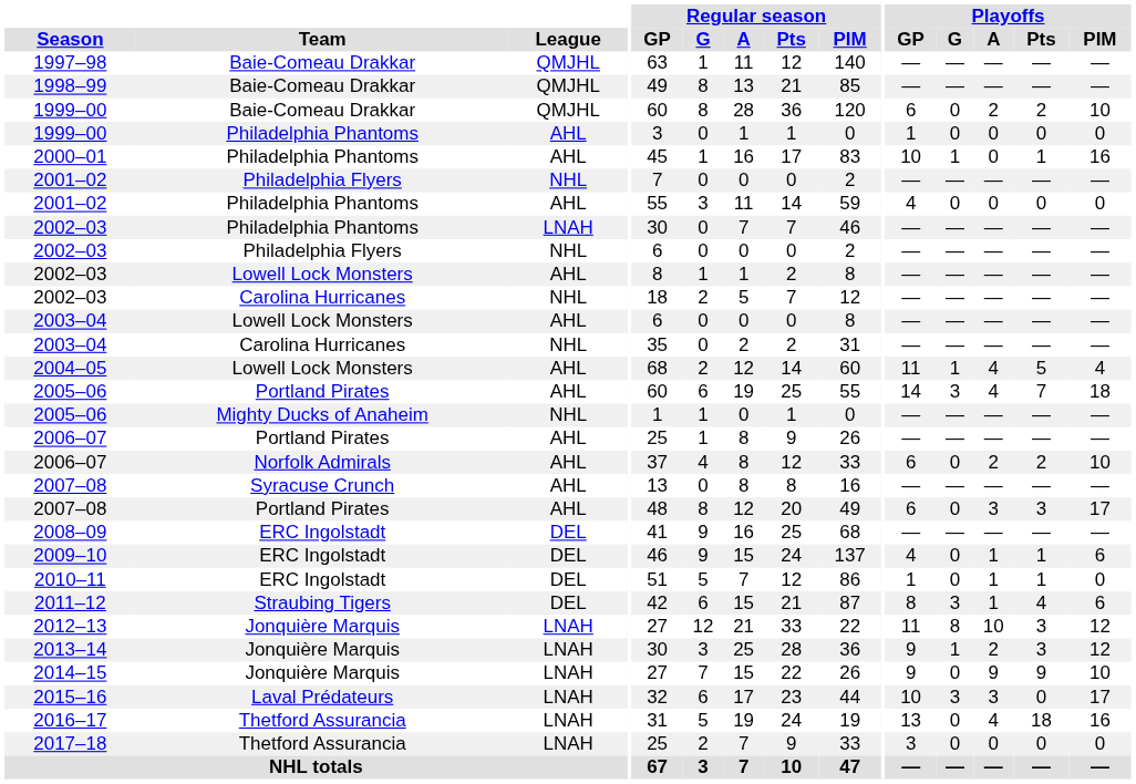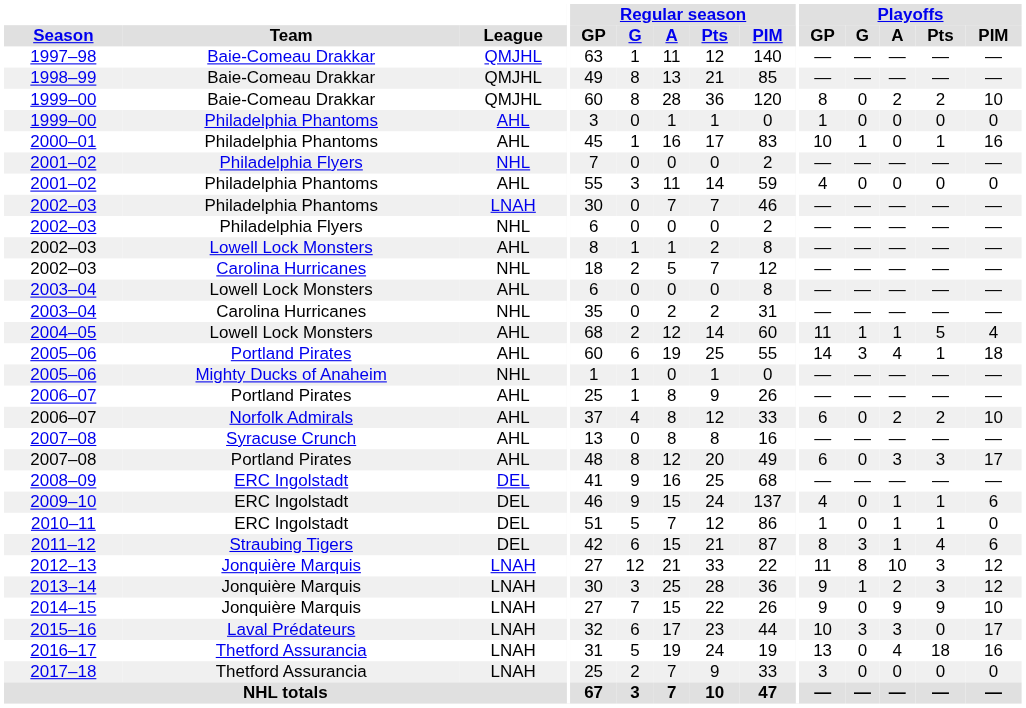 <table border="0" cellpadding="1" cellspacing="0" style="text-align:center; width:60em">
 <tr bgcolor="#e0e0e0">
 <th colspan="3" bgcolor="#ffffff"></th>
 <th rowspan="99" bgcolor="#ffffff"></th>
 <th colspan="5"><a href='#'>Regular season</a></th>
 <th rowspan="99" bgcolor="#ffffff"></th>
 <th colspan="5"><a href='#'>Playoffs</a></th>
 </tr>
 <tr bgcolor="#e0e0e0">
 <th><a href='#'>Season</a></th>
 <th>Team</th>
 <th>League</th>
 <th>GP</th>
 <th><a href='#'>G</a></th>
 <th><a href='#'>A</a></th>
 <th><a href='#'>Pts</a></th>
 <th><a href='#'>PIM</a></th>
 <th>GP</th>
 <th>G</th>
 <th>A</th>
 <th>Pts</th>
 <th>PIM</th>
 </tr>
 <tr>
 <td><a href='#'>1997–98</a></td>
 <td><a href='#'>Baie-Comeau Drakkar</a></td>
 <td><a href='#'>QMJHL</a></td>
 <td>63</td>
 <td>1</td>
 <td>11</td>
 <td>12</td>
 <td>140</td>
 <td>—</td>
 <td>—</td>
 <td>—</td>
 <td>—</td>
 <td>—</td>
 </tr>
 <tr bgcolor="#f0f0f0">
 <td><a href='#'>1998–99</a></td>
 <td>Baie-Comeau Drakkar</td>
 <td>QMJHL</td>
 <td>49</td>
 <td>8</td>
 <td>13</td>
 <td>21</td>
 <td>85</td>
 <td>—</td>
 <td>—</td>
 <td>—</td>
 <td>—</td>
 <td>—</td>
 </tr>
 <tr>
 <td><a href='#'>1999–00</a></td>
 <td>Baie-Comeau Drakkar</td>
 <td>QMJHL</td>
 <td>60</td>
 <td>8</td>
 <td>28</td>
 <td>36</td>
 <td>120</td>
-<td>6</td>
+<td>8</td>
 <td>0</td>
 <td>2</td>
 <td>2</td>
 <td>10</td>
 </tr>
 <tr bgcolor="#f0f0f0">
 <td><a href='#'>1999–00</a></td>
 <td><a href='#'>Philadelphia Phantoms</a></td>
 <td><a href='#'>AHL</a></td>
 <td>3</td>
 <td>0</td>
 <td>1</td>
 <td>1</td>
 <td>0</td>
 <td>1</td>
 <td>0</td>
 <td>0</td>
 <td>0</td>
 <td>0</td>
 </tr>
 <tr>
 <td><a href='#'>2000–01</a></td>
 <td>Philadelphia Phantoms</td>
 <td>AHL</td>
 <td>45</td>
 <td>1</td>
 <td>16</td>
 <td>17</td>
 <td>83</td>
 <td>10</td>
 <td>1</td>
 <td>0</td>
 <td>1</td>
 <td>16</td>
 </tr>
 <tr bgcolor="#f0f0f0">
 <td><a href='#'>2001–02</a></td>
 <td><a href='#'>Philadelphia Flyers</a></td>
 <td><a href='#'>NHL</a></td>
 <td>7</td>
 <td>0</td>
 <td>0</td>
 <td>0</td>
 <td>2</td>
 <td>—</td>
 <td>—</td>
 <td>—</td>
 <td>—</td>
 <td>—</td>
 </tr>
 <tr>
 <td><a href='#'>2001–02</a></td>
 <td>Philadelphia Phantoms</td>
 <td>AHL</td>
 <td>55</td>
 <td>3</td>
 <td>11</td>
 <td>14</td>
 <td>59</td>
 <td>4</td>
 <td>0</td>
 <td>0</td>
 <td>0</td>
 <td>0</td>
 </tr>
 <tr bgcolor="#f0f0f0">
 <td><a href='#'>2002–03</a></td>
 <td>Philadelphia Phantoms</td>
 <td><a href='#'>LNAH</a></td>
 <td>30</td>
 <td>0</td>
 <td>7</td>
 <td>7</td>
 <td>46</td>
 <td>—</td>
 <td>—</td>
 <td>—</td>
 <td>—</td>
 <td>—</td>
 </tr>
 <tr>
 <td><a href='#'>2002–03</a></td>
 <td>Philadelphia Flyers</td>
 <td>NHL</td>
 <td>6</td>
 <td>0</td>
 <td>0</td>
 <td>0</td>
 <td>2</td>
 <td>—</td>
 <td>—</td>
 <td>—</td>
 <td>—</td>
 <td>—</td>
 </tr>
 <tr bgcolor="#f0f0f0">
 <td>2002–03</td>
 <td><a href='#'>Lowell Lock Monsters</a></td>
 <td>AHL</td>
 <td>8</td>
 <td>1</td>
 <td>1</td>
 <td>2</td>
 <td>8</td>
 <td>—</td>
 <td>—</td>
 <td>—</td>
 <td>—</td>
 <td>—</td>
 </tr>
 <tr>
 <td>2002–03</td>
 <td><a href='#'>Carolina Hurricanes</a></td>
 <td>NHL</td>
 <td>18</td>
 <td>2</td>
 <td>5</td>
 <td>7</td>
 <td>12</td>
 <td>—</td>
 <td>—</td>
 <td>—</td>
 <td>—</td>
 <td>—</td>
 </tr>
 <tr bgcolor="#f0f0f0">
 <td><a href='#'>2003–04</a></td>
 <td>Lowell Lock Monsters</td>
 <td>AHL</td>
 <td>6</td>
 <td>0</td>
 <td>0</td>
 <td>0</td>
 <td>8</td>
 <td>—</td>
 <td>—</td>
 <td>—</td>
 <td>—</td>
 <td>—</td>
 </tr>
 <tr>
 <td><a href='#'>2003–04</a></td>
 <td>Carolina Hurricanes</td>
 <td>NHL</td>
 <td>35</td>
 <td>0</td>
 <td>2</td>
 <td>2</td>
 <td>31</td>
 <td>—</td>
 <td>—</td>
 <td>—</td>
 <td>—</td>
 <td>—</td>
 </tr>
 <tr bgcolor="#f0f0f0">
 <td><a href='#'>2004–05</a></td>
 <td>Lowell Lock Monsters</td>
 <td>AHL</td>
 <td>68</td>
 <td>2</td>
 <td>12</td>
 <td>14</td>
 <td>60</td>
 <td>11</td>
 <td>1</td>
-<td>4</td>
+<td>1</td>
 <td>5</td>
 <td>4</td>
 </tr>
 <tr>
 <td><a href='#'>2005–06</a></td>
 <td><a href='#'>Portland Pirates</a></td>
 <td>AHL</td>
 <td>60</td>
 <td>6</td>
 <td>19</td>
 <td>25</td>
 <td>55</td>
 <td>14</td>
 <td>3</td>
 <td>4</td>
-<td>7</td>
+<td>1</td>
 <td>18</td>
 </tr>
 <tr bgcolor="#f0f0f0">
 <td><a href='#'>2005–06</a></td>
 <td><a href='#'>Mighty Ducks of Anaheim</a></td>
 <td>NHL</td>
 <td>1</td>
 <td>1</td>
 <td>0</td>
 <td>1</td>
 <td>0</td>
 <td>—</td>
 <td>—</td>
 <td>—</td>
 <td>—</td>
 <td>—</td>
 </tr>
 <tr>
 <td><a href='#'>2006–07</a></td>
 <td>Portland Pirates</td>
 <td>AHL</td>
 <td>25</td>
 <td>1</td>
 <td>8</td>
 <td>9</td>
 <td>26</td>
 <td>—</td>
 <td>—</td>
 <td>—</td>
 <td>—</td>
 <td>—</td>
 </tr>
 <tr bgcolor="#f0f0f0">
 <td>2006–07</td>
 <td><a href='#'>Norfolk Admirals</a></td>
 <td>AHL</td>
 <td>37</td>
 <td>4</td>
 <td>8</td>
 <td>12</td>
 <td>33</td>
 <td>6</td>
 <td>0</td>
 <td>2</td>
 <td>2</td>
 <td>10</td>
 </tr>
 <tr>
 <td><a href='#'>2007–08</a></td>
 <td><a href='#'>Syracuse Crunch</a></td>
 <td>AHL</td>
 <td>13</td>
 <td>0</td>
 <td>8</td>
 <td>8</td>
 <td>16</td>
 <td>—</td>
 <td>—</td>
 <td>—</td>
 <td>—</td>
 <td>—</td>
 </tr>
 <tr bgcolor="#f0f0f0">
 <td>2007–08</td>
 <td>Portland Pirates</td>
 <td>AHL</td>
 <td>48</td>
 <td>8</td>
 <td>12</td>
 <td>20</td>
 <td>49</td>
 <td>6</td>
 <td>0</td>
 <td>3</td>
 <td>3</td>
 <td>17</td>
 </tr>
 <tr>
 <td><a href='#'>2008–09</a></td>
 <td><a href='#'>ERC Ingolstadt</a></td>
 <td><a href='#'>DEL</a></td>
 <td>41</td>
 <td>9</td>
 <td>16</td>
 <td>25</td>
 <td>68</td>
 <td>—</td>
 <td>—</td>
 <td>—</td>
 <td>—</td>
 <td>—</td>
 </tr>
 <tr bgcolor="#f0f0f0">
 <td><a href='#'>2009–10</a></td>
 <td>ERC Ingolstadt</td>
 <td>DEL</td>
 <td>46</td>
 <td>9</td>
 <td>15</td>
 <td>24</td>
 <td>137</td>
 <td>4</td>
 <td>0</td>
 <td>1</td>
 <td>1</td>
 <td>6</td>
 </tr>
 <tr>
 <td><a href='#'>2010–11</a></td>
 <td>ERC Ingolstadt</td>
 <td>DEL</td>
 <td>51</td>
 <td>5</td>
 <td>7</td>
 <td>12</td>
 <td>86</td>
 <td>1</td>
 <td>0</td>
 <td>1</td>
 <td>1</td>
 <td>0</td>
 </tr>
 <tr bgcolor="#f0f0f0">
 <td><a href='#'>2011–12</a></td>
 <td><a href='#'>Straubing Tigers</a></td>
 <td>DEL</td>
 <td>42</td>
 <td>6</td>
 <td>15</td>
 <td>21</td>
 <td>87</td>
 <td>8</td>
 <td>3</td>
 <td>1</td>
 <td>4</td>
 <td>6</td>
 </tr>
 <tr>
 <td><a href='#'>2012–13</a></td>
 <td><a href='#'>Jonquière Marquis</a></td>
 <td><a href='#'>LNAH</a></td>
 <td>27</td>
 <td>12</td>
 <td>21</td>
 <td>33</td>
 <td>22</td>
 <td>11</td>
 <td>8</td>
 <td>10</td>
 <td>3</td>
 <td>12</td>
 </tr>
 <tr bgcolor="#f0f0f0">
 <td><a href='#'>2013–14</a></td>
 <td>Jonquière Marquis</td>
 <td>LNAH</td>
 <td>30</td>
 <td>3</td>
 <td>25</td>
 <td>28</td>
 <td>36</td>
 <td>9</td>
 <td>1</td>
 <td>2</td>
 <td>3</td>
 <td>12</td>
 </tr>
 <tr>
 <td><a href='#'>2014–15</a></td>
 <td>Jonquière Marquis</td>
 <td>LNAH</td>
 <td>27</td>
 <td>7</td>
 <td>15</td>
 <td>22</td>
 <td>26</td>
 <td>9</td>
 <td>0</td>
 <td>9</td>
 <td>9</td>
 <td>10</td>
 </tr>
 <tr bgcolor="#f0f0f0">
 <td><a href='#'>2015–16</a></td>
 <td><a href='#'>Laval Prédateurs</a></td>
 <td>LNAH</td>
 <td>32</td>
 <td>6</td>
 <td>17</td>
 <td>23</td>
 <td>44</td>
 <td>10</td>
 <td>3</td>
 <td>3</td>
 <td>0</td>
 <td>17</td>
 </tr>
 <tr>
 <td><a href='#'>2016–17</a></td>
 <td><a href='#'>Thetford Assurancia</a></td>
 <td>LNAH</td>
 <td>31</td>
 <td>5</td>
 <td>19</td>
 <td>24</td>
 <td>19</td>
 <td>13</td>
 <td>0</td>
 <td>4</td>
 <td>18</td>
 <td>16</td>
 </tr>
 <tr bgcolor="#f0f0f0">
 <td><a href='#'>2017–18</a></td>
 <td>Thetford Assurancia</td>
 <td>LNAH</td>
 <td>25</td>
 <td>2</td>
 <td>7</td>
 <td>9</td>
 <td>33</td>
 <td>3</td>
 <td>0</td>
 <td>0</td>
 <td>0</td>
 <td>0</td>
 </tr>
 <tr bgcolor="#e0e0e0">
 <th colspan="3">NHL totals</th>
 <th>67</th>
 <th>3</th>
 <th>7</th>
 <th>10</th>
 <th>47</th>
 <th>—</th>
 <th>—</th>
 <th>—</th>
 <th>—</th>
 <th>—</th>
 </tr>
 </table>
